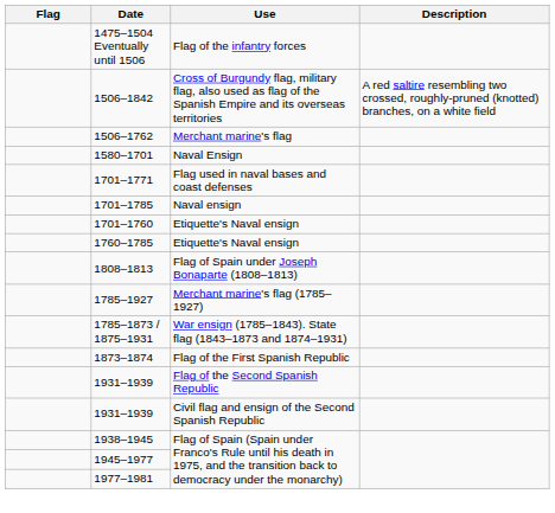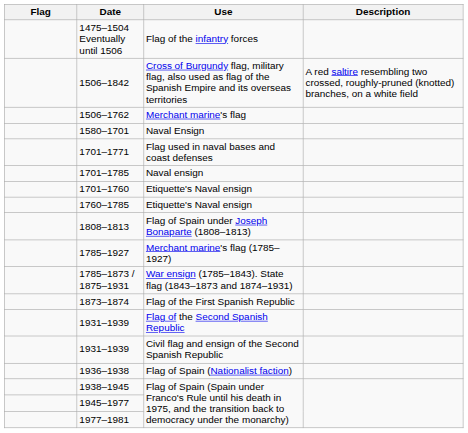 <table class="wikitable">
 <tr>
 <th width="110">Flag</th>
 <th width="100">Date</th>
 <th width="250">Use</th>
 <th width="250">Description</th>
 </tr>
 <tr>
 <td></td>
 <td>1475–1504<br>Eventually until 1506</td>
 <td>Flag of the <a href='#'>infantry</a> forces</td>
 <td></td>
 </tr>
 <tr>
 <td></td>
 <td>1506–1842</td>
 <td><a href='#'>Cross of Burgundy</a> flag, military flag, also used as flag of the Spanish Empire and its overseas territories</td>
 <td>A red <a href='#'>saltire</a> resembling two crossed, roughly-pruned (knotted) branches, on a white field</td>
 </tr>
 <tr>
 <td></td>
 <td>1506–1762</td>
 <td><a href='#'>Merchant marine</a>'s flag</td>
 </tr>
 <tr>
 <td></td>
 <td>1580–1701</td>
 <td>Naval Ensign</td>
 <td></td>
 </tr>
 <tr>
 <td></td>
 <td>1701–1771</td>
 <td>Flag used in naval bases and coast defenses</td>
 <td></td>
 </tr>
 <tr>
 <td></td>
 <td>1701–1785</td>
 <td>Naval ensign</td>
 <td></td>
 </tr>
 <tr>
 <td></td>
 <td>1701–1760</td>
 <td>Etiquette's Naval ensign</td>
 <td></td>
 </tr>
 <tr>
 <td></td>
 <td>1760–1785</td>
 <td>Etiquette's Naval ensign</td>
 <td></td>
 </tr>
 <tr>
 <td></td>
 <td>1808–1813</td>
 <td>Flag of Spain under <a href='#'>Joseph Bonaparte</a> (1808–1813)</td>
 <td></td>
 </tr>
 <tr>
 <td></td>
 <td>1785–1927</td>
 <td><a href='#'>Merchant marine</a>'s flag (1785–1927)</td>
 <td></td>
 </tr>
 <tr>
 <td></td>
 <td>1785–1873 / 1875–1931</td>
 <td><a href='#'>War ensign</a> (1785–1843). State flag (1843–1873 and 1874–1931)</td>
 <td></td>
 </tr>
 <tr>
 <td></td>
 <td>1873–1874</td>
 <td>Flag of the First Spanish Republic</td>
 <td></td>
 </tr>
 <tr>
 <td></td>
 <td>1931–1939</td>
 <td><a href='#'>Flag of</a> the <a href='#'>Second Spanish Republic</a></td>
 <td></td>
 </tr>
 <tr>
 <td></td>
 <td>1931–1939</td>
 <td>Civil flag and ensign of the Second Spanish Republic</td>
 <td></td>
 </tr>
 <tr>
 <td></td>
+<td>1936–1938</td>
+<td>Flag of Spain (<a href='#'>Nationalist faction</a>)</td>
+<td></td>
+</tr>
+<tr>
+<td></td>
 <td>1938–1945</td>
 <td ! rowspan=3>Flag of Spain (Spain under Franco's Rule until his death in 1975, and the transition back to democracy under the monarchy)</td>
 <td ! rowspan=3></td>
 </tr>
 <tr>
 <td></td>
 <td>1945–1977</td>
 </tr>
 <tr>
 <td></td>
 <td>1977–1981</td>
 </tr>
 </table>
